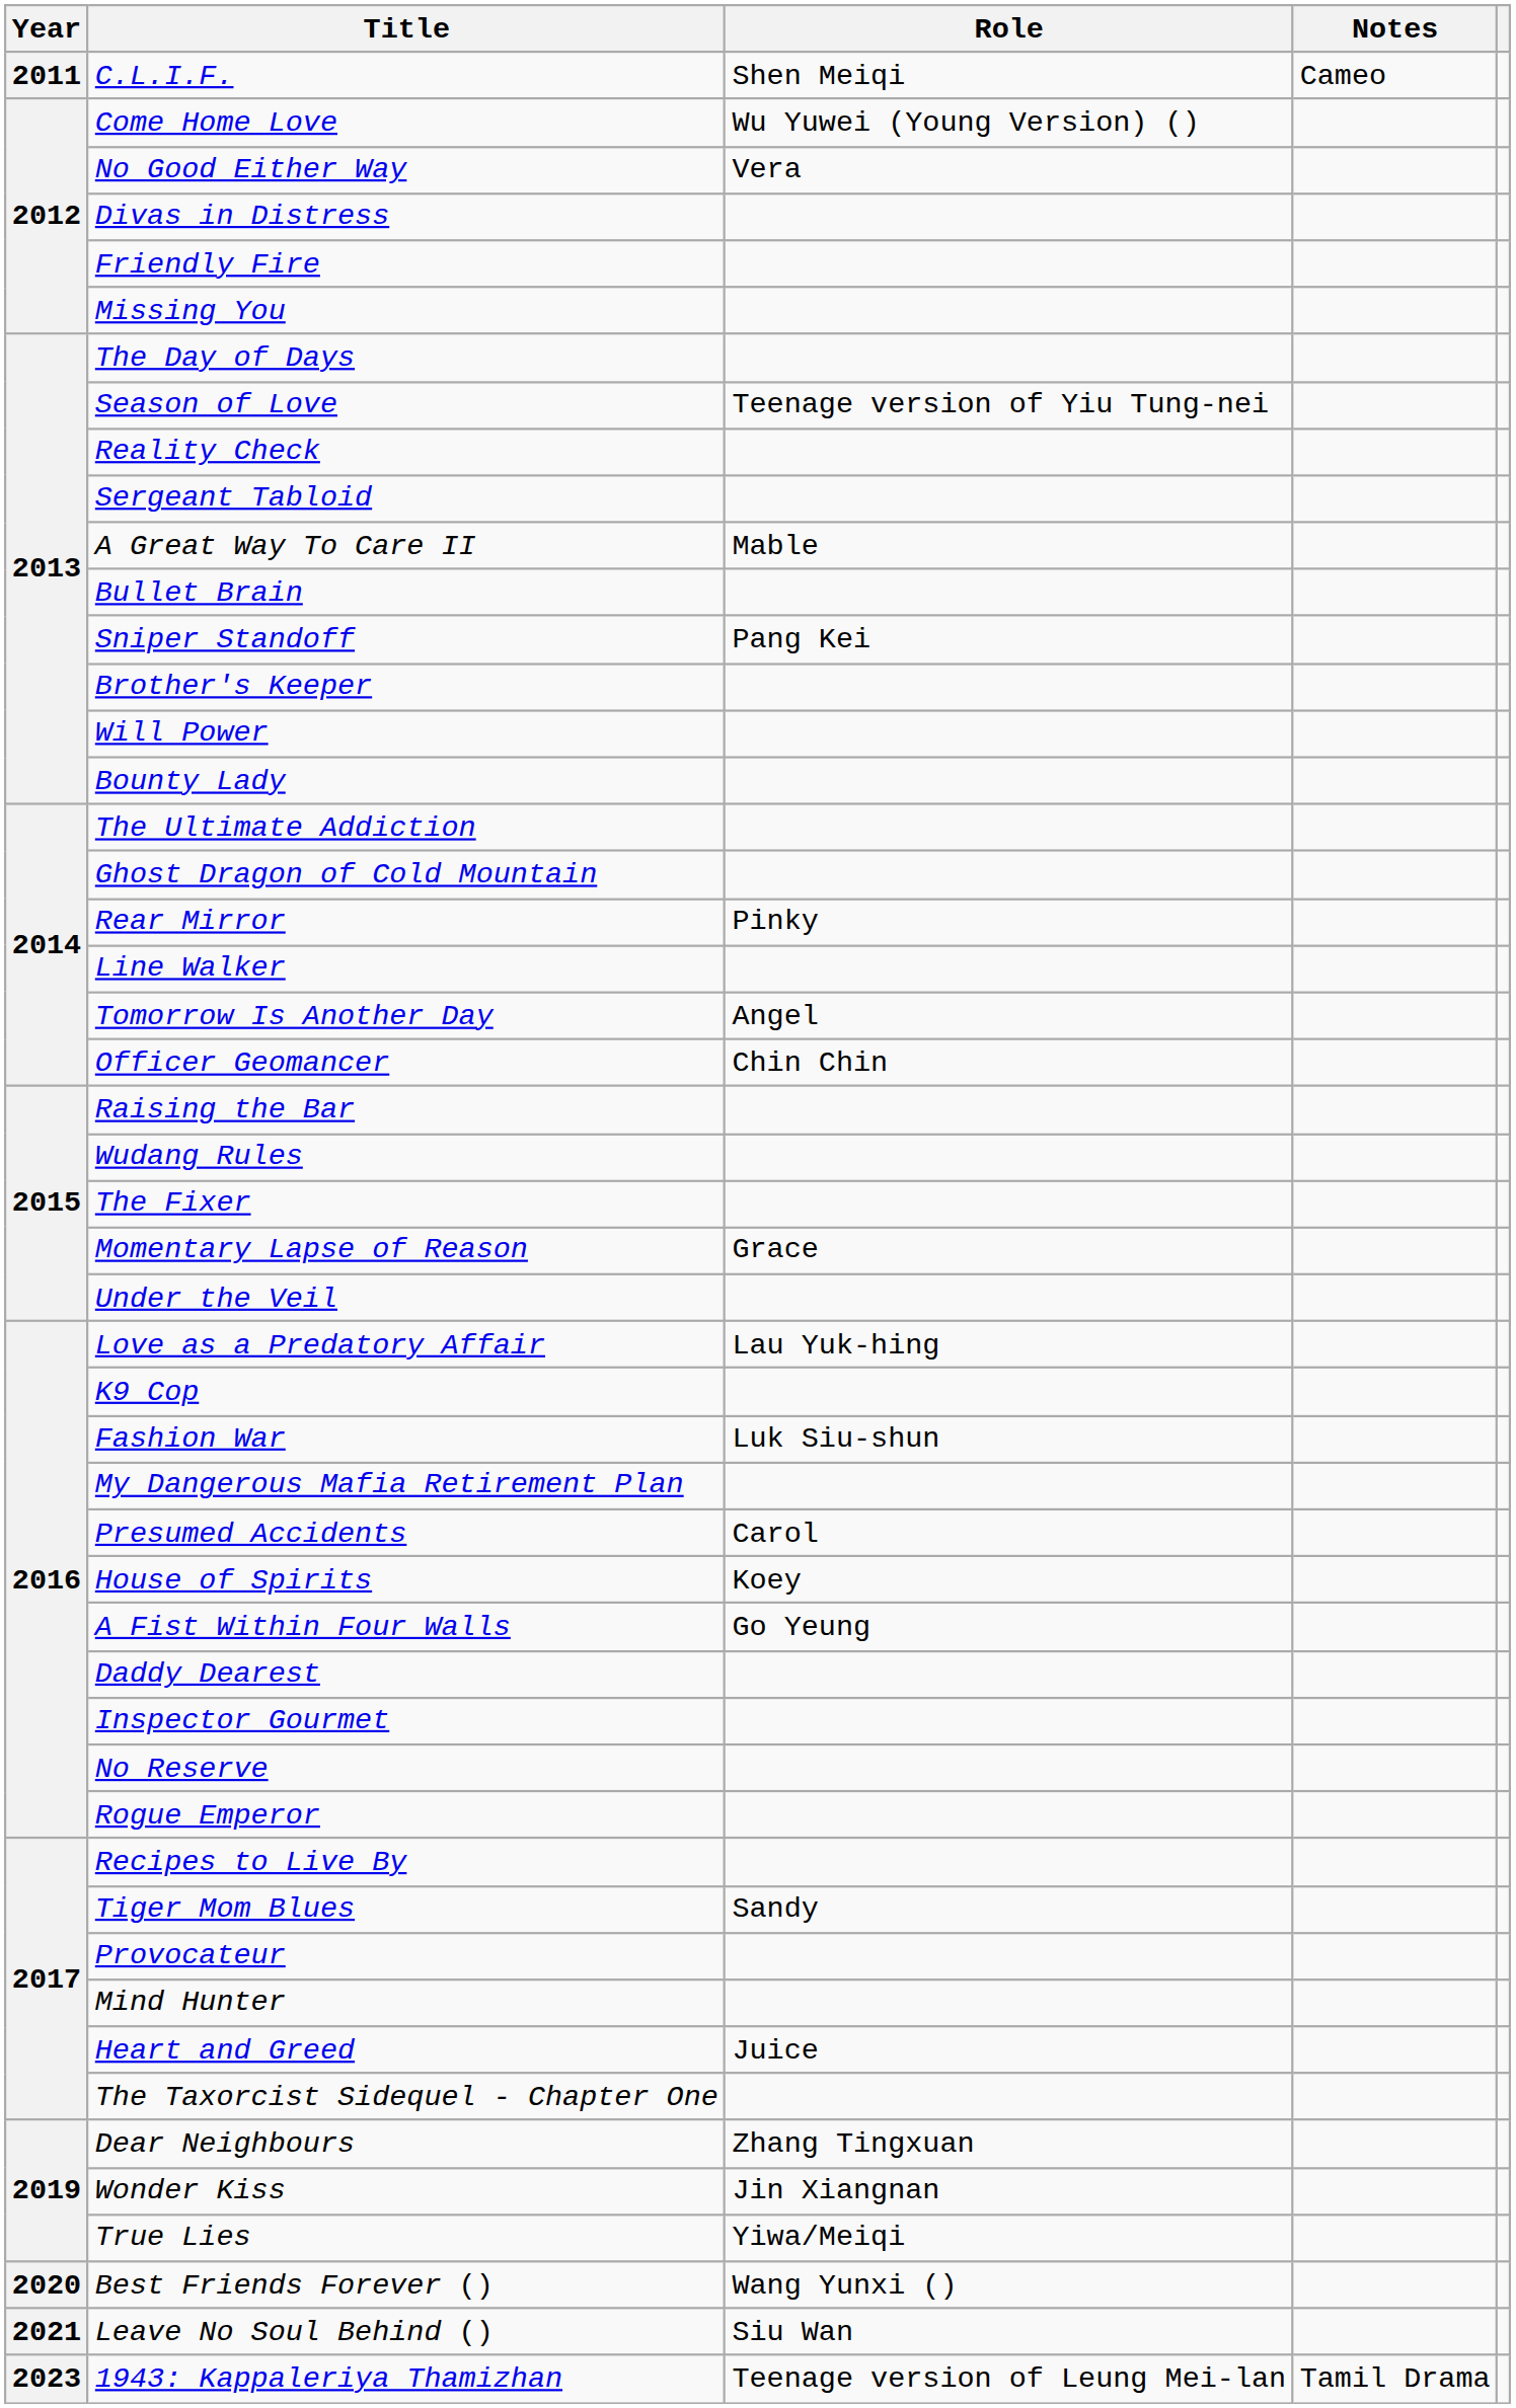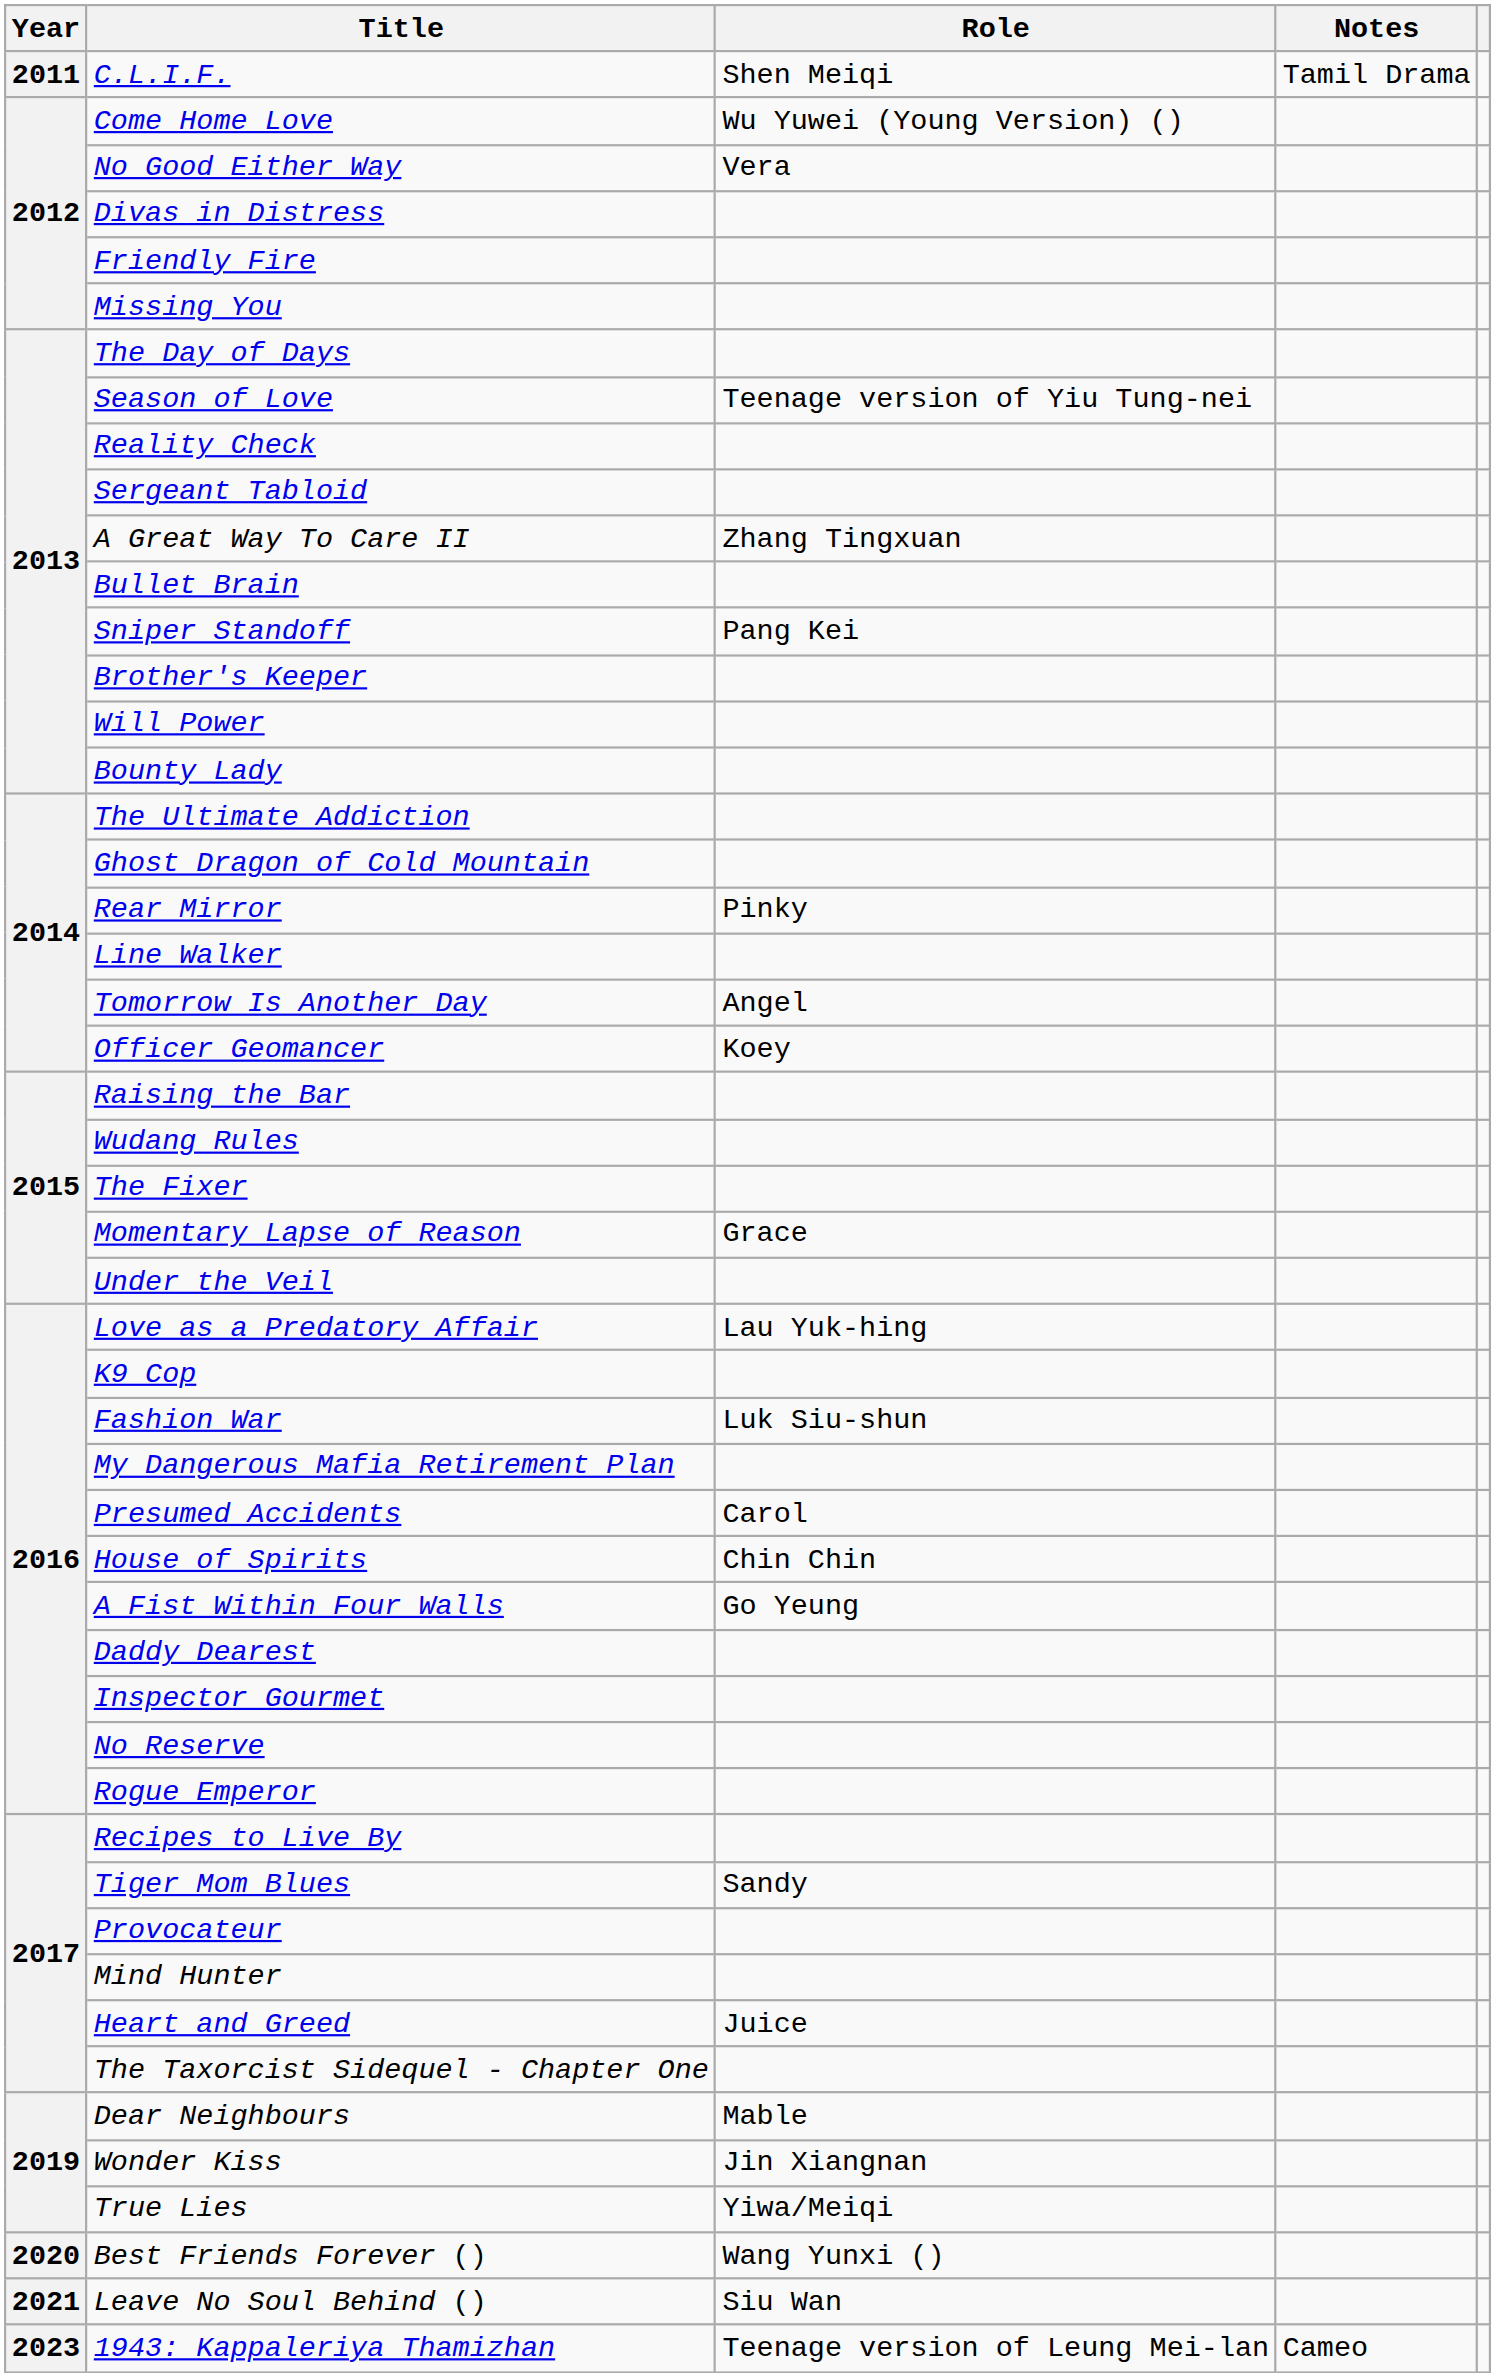 <table class="wikitable sortable plainrowheaders">
 <tr>
 <th scope="col">Year</th>
 <th scope="col">Title</th>
 <th scope="col">Role</th>
 <th scope="col" class="unsortable">Notes</th>
 <th scope="col" class="unsortable"></th>
 </tr>
 <tr>
 <th scope="row">2011</th>
 <td><em><a href='#'>C.L.I.F.</a></em></td>
 <td>Shen Meiqi</td>
-<td>Cameo</td>
+<td>Tamil Drama</td>
 <td></td>
 </tr>
 <tr>
 <th scope="row" rowspan="5">2012</th>
 <td><em><a href='#'>Come Home Love</a></em></td>
 <td>Wu Yuwei (Young Version) ()</td>
 <td></td>
 <td></td>
 </tr>
 <tr>
 <td><em><a href='#'>No Good Either Way</a></em></td>
 <td>Vera</td>
 <td></td>
 <td></td>
 </tr>
 <tr>
 <td><em><a href='#'>Divas in Distress</a></em></td>
 <td></td>
 <td></td>
 <td></td>
 </tr>
 <tr>
 <td><em><a href='#'>Friendly Fire</a></em></td>
 <td></td>
 <td></td>
 <td></td>
 </tr>
 <tr>
 <td><em><a href='#'>Missing You</a></em></td>
 <td></td>
 <td></td>
 <td></td>
 </tr>
 <tr>
 <th scope="row" rowspan="10">2013</th>
 <td><em><a href='#'>The Day of Days</a></em></td>
 <td></td>
 <td></td>
 <td></td>
 </tr>
 <tr>
 <td><em><a href='#'>Season of Love</a></em></td>
 <td>Teenage version of Yiu Tung-nei</td>
 <td></td>
 <td></td>
 </tr>
 <tr>
 <td><em><a href='#'>Reality Check</a></em></td>
 <td></td>
 <td></td>
 <td></td>
 </tr>
 <tr>
 <td><em><a href='#'>Sergeant Tabloid</a></em></td>
 <td></td>
 <td></td>
 <td></td>
 </tr>
 <tr>
 <td><em>A Great Way To Care II</em></td>
-<td>Mable</td>
+<td>Zhang Tingxuan</td>
 <td></td>
 <td></td>
 </tr>
 <tr>
 <td><em><a href='#'>Bullet Brain</a></em></td>
 <td></td>
 <td></td>
 <td></td>
 </tr>
 <tr>
 <td><em><a href='#'>Sniper Standoff</a></em></td>
 <td>Pang Kei</td>
 <td></td>
 <td></td>
 </tr>
 <tr>
 <td><em><a href='#'>Brother's Keeper</a></em></td>
 <td></td>
 <td></td>
 <td></td>
 </tr>
 <tr>
 <td><em><a href='#'>Will Power</a></em></td>
 <td></td>
 <td></td>
 <td></td>
 </tr>
 <tr>
 <td><em><a href='#'>Bounty Lady</a></em></td>
 <td></td>
 <td></td>
 <td></td>
 </tr>
 <tr>
 <th scope="row" rowspan="6">2014</th>
 <td><em><a href='#'>The Ultimate Addiction</a></em></td>
 <td></td>
 <td></td>
 <td></td>
 </tr>
 <tr>
 <td><em><a href='#'>Ghost Dragon of Cold Mountain</a></em></td>
 <td></td>
 <td></td>
 <td></td>
 </tr>
 <tr>
 <td><em><a href='#'>Rear Mirror</a></em></td>
 <td>Pinky</td>
 <td></td>
 <td></td>
 </tr>
 <tr>
 <td><em><a href='#'>Line Walker</a></em></td>
 <td></td>
 <td></td>
 <td></td>
 </tr>
 <tr>
 <td><em><a href='#'>Tomorrow Is Another Day</a></em></td>
 <td>Angel</td>
 <td></td>
 <td></td>
 </tr>
 <tr>
 <td><em><a href='#'>Officer Geomancer</a></em></td>
-<td>Chin Chin</td>
+<td>Koey</td>
 <td></td>
 <td></td>
 </tr>
 <tr>
 <th scope="row" rowspan="5">2015</th>
 <td><em><a href='#'>Raising the Bar</a></em></td>
 <td></td>
 <td></td>
 <td></td>
 </tr>
 <tr>
 <td><em><a href='#'>Wudang Rules</a></em></td>
 <td></td>
 <td></td>
 <td></td>
 </tr>
 <tr>
 <td><em><a href='#'>The Fixer</a></em></td>
 <td></td>
 <td></td>
 <td></td>
 </tr>
 <tr>
 <td><em><a href='#'>Momentary Lapse of Reason</a></em></td>
 <td>Grace</td>
 <td></td>
 <td></td>
 </tr>
 <tr>
 <td><em><a href='#'>Under the Veil</a></em></td>
 <td></td>
 <td></td>
 <td></td>
 </tr>
 <tr>
 <th scope="row" rowspan="11">2016</th>
 <td><em><a href='#'>Love as a Predatory Affair</a></em></td>
 <td>Lau Yuk-hing</td>
 <td></td>
 <td></td>
 </tr>
 <tr>
 <td><em><a href='#'>K9 Cop</a></em></td>
 <td></td>
 <td></td>
 <td></td>
 </tr>
 <tr>
 <td><em><a href='#'>Fashion War</a></em></td>
 <td>Luk Siu-shun</td>
 <td></td>
 <td></td>
 </tr>
 <tr>
 <td><em><a href='#'>My Dangerous Mafia Retirement Plan</a></em></td>
 <td></td>
 <td></td>
 <td></td>
 </tr>
 <tr>
 <td><em><a href='#'>Presumed Accidents</a></em></td>
 <td>Carol</td>
 <td></td>
 <td></td>
 </tr>
 <tr>
 <td><em><a href='#'>House of Spirits</a></em></td>
-<td>Koey</td>
+<td>Chin Chin</td>
 <td></td>
 <td></td>
 </tr>
 <tr>
 <td><em><a href='#'>A Fist Within Four Walls</a></em></td>
 <td>Go Yeung</td>
 <td></td>
 <td></td>
 </tr>
 <tr>
 <td><em><a href='#'>Daddy Dearest</a></em></td>
 <td></td>
 <td></td>
 <td></td>
 </tr>
 <tr>
 <td><em><a href='#'>Inspector Gourmet</a></em></td>
 <td></td>
 <td></td>
 <td></td>
 </tr>
 <tr>
 <td><em><a href='#'>No Reserve</a></em></td>
 <td></td>
 <td></td>
 <td></td>
 </tr>
 <tr>
 <td><em><a href='#'>Rogue Emperor</a></em></td>
 <td></td>
 <td></td>
 <td></td>
 </tr>
 <tr>
 <th scope="row" rowspan="6">2017</th>
 <td><em><a href='#'>Recipes to Live By</a></em></td>
 <td></td>
 <td></td>
 <td></td>
 </tr>
 <tr>
 <td><em><a href='#'>Tiger Mom Blues</a></em></td>
 <td>Sandy</td>
 <td></td>
 <td></td>
 </tr>
 <tr>
 <td><em><a href='#'>Provocateur</a></em></td>
 <td></td>
 <td></td>
 <td></td>
 </tr>
 <tr>
 <td><em>Mind Hunter</em></td>
 <td></td>
 <td></td>
 <td></td>
 </tr>
 <tr>
 <td><em><a href='#'>Heart and Greed</a></em></td>
 <td>Juice</td>
 <td></td>
 <td></td>
 </tr>
 <tr>
 <td><em>The Taxorcist Sidequel - Chapter One</em></td>
 <td></td>
 <td></td>
 <td></td>
 </tr>
 <tr>
 <th scope="row" rowspan="3">2019</th>
 <td><em>Dear Neighbours</em></td>
-<td>Zhang Tingxuan</td>
+<td>Mable</td>
 <td></td>
 <td></td>
 </tr>
 <tr>
 <td><em>Wonder Kiss</em></td>
 <td>Jin Xiangnan</td>
 <td></td>
 <td></td>
 </tr>
 <tr>
 <td><em>True Lies</em></td>
 <td>Yiwa/Meiqi</td>
 <td></td>
 <td></td>
 </tr>
 <tr>
 <th scope="row">2020</th>
 <td><em>Best Friends Forever</em> ()</td>
 <td>Wang Yunxi ()</td>
 <td></td>
 <td></td>
 </tr>
 <tr>
 <th scope="row">2021</th>
 <td><em>Leave No Soul Behind</em> ()</td>
 <td>Siu Wan</td>
 <td></td>
 <td></td>
 </tr>
 <tr>
 <th scope="row">2023</th>
 <td><em><a href='#'>1943: Kappaleriya Thamizhan</a></em></td>
 <td>Teenage version of Leung Mei-lan</td>
-<td>Tamil Drama</td>
+<td>Cameo</td>
 <td></td>
 </tr>
 </table>
